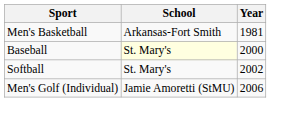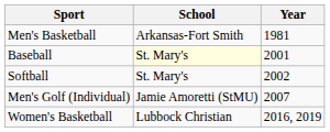 <table class="wikitable">
 <tr>
 <th>Sport</th>
 <th>School</th>
 <th>Year</th>
 </tr>
 <tr>
 <td>Men's Basketball</td>
 <td>Arkansas-Fort Smith</td>
 <td>1981</td>
 </tr>
 <tr>
 <td>Baseball</td>
 <td style="background: lightyellow;">St. Mary's</td>
-<td>2000</td>
+<td>2001</td>
 </tr>
 <tr>
 <td>Softball</td>
 <td>St. Mary's</td>
 <td>2002</td>
 </tr>
 <tr>
 <td>Men's Golf (Individual)</td>
 <td>Jamie Amoretti (StMU)</td>
-<td>2006</td>
+<td>2007</td>
+</tr>
+<tr>
+<td>Women's Basketball</td>
+<td>Lubbock Christian</td>
+<td>2016, 2019</td>
 </tr>
 </table>
